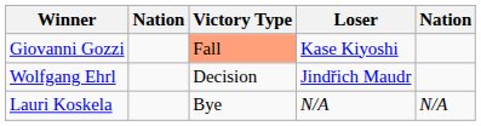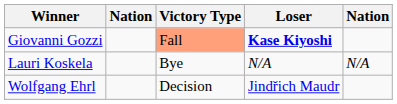 <table class="wikitable sortable" style="text-align:left;">
 <tr>
 <th>Winner</th>
 <th>Nation</th>
 <th>Victory Type</th>
 <th>Loser</th>
 <th>Nation</th>
 </tr>
 <tr>
 <td><a href='#'>Giovanni Gozzi</a></td>
 <td></td>
 <td style="background: lightsalmon;">Fall</td>
-<td><a href='#'>Kase Kiyoshi</a></td>
-<td></td>
-</tr>
-<tr>
-<td><a href='#'>Wolfgang Ehrl</a></td>
-<td></td>
-<td>Decision</td>
-<td><a href='#'>Jindřich Maudr</a></td>
+<td><strong><a href='#'>Kase Kiyoshi</a></strong></td>
 <td></td>
 </tr>
 <tr>
 <td><a href='#'>Lauri Koskela</a></td>
 <td></td>
 <td>Bye</td>
 <td><em>N/A</em></td>
 <td><em>N/A</em></td>
 </tr>
+<tr>
+<td><a href='#'>Wolfgang Ehrl</a></td>
+<td></td>
+<td>Decision</td>
+<td><a href='#'>Jindřich Maudr</a></td>
+<td></td>
+</tr>
 </table>
